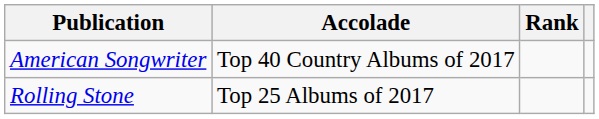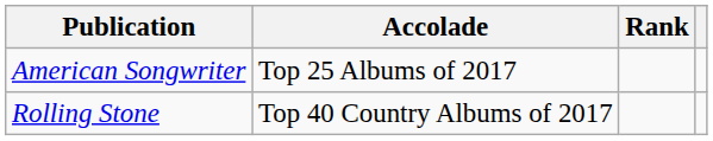 <table class="sortable wikitable">
 <tr>
 <th>Publication</th>
 <th>Accolade</th>
 <th>Rank</th>
 <th class="unsortable"></th>
 </tr>
 <tr>
 <td><em><a href='#'>American Songwriter</a></em></td>
-<td>Top 40 Country Albums of 2017</td>
+<td>Top 25 Albums of 2017</td>
 <td></td>
 <td></td>
 </tr>
 <tr>
 <td><em><a href='#'>Rolling Stone</a></em></td>
-<td>Top 25 Albums of 2017</td>
+<td>Top 40 Country Albums of 2017</td>
 <td></td>
 <td></td>
 </tr>
 </table>
